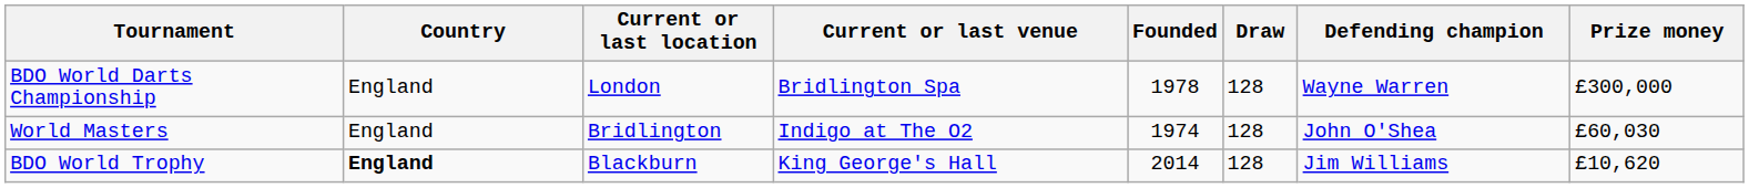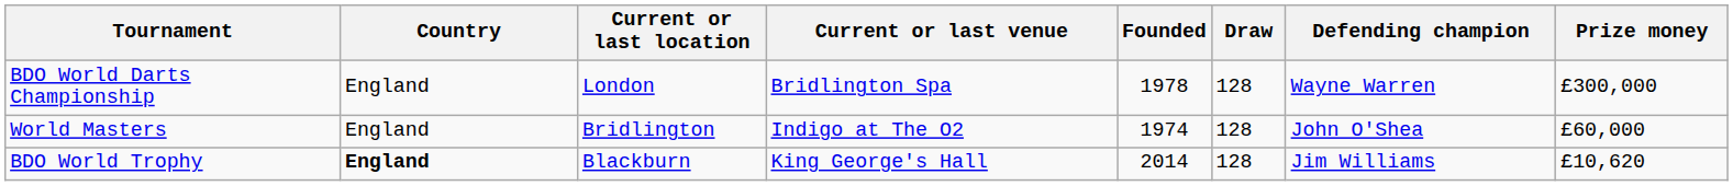 <table class="wikitable sortable" style=font-size:95%>
 <tr>
 <th width=200>Tournament</th>
 <th width=140>Country</th>
 <th width=110>Current or last location</th>
 <th width=210>Current or last venue</th>
 <th width=50>Founded</th>
 <th width=40>Draw</th>
 <th width=160>Defending champion</th>
 <th width=100>Prize money</th>
 </tr>
 <tr>
 <td><a href='#'>BDO World Darts Championship</a></td>
 <td> England</td>
 <td><a href='#'>London</a></td>
 <td><a href='#'>Bridlington Spa</a></td>
 <td align=center>1978</td>
 <td>128</td>
 <td> <a href='#'>Wayne Warren</a></td>
 <td>£300,000</td>
 </tr>
 <tr>
 <td><a href='#'>World Masters</a></td>
 <td> England</td>
 <td><a href='#'>Bridlington</a></td>
 <td><a href='#'>Indigo at The O2</a></td>
 <td align=center>1974</td>
 <td>128</td>
 <td> <a href='#'>John O'Shea</a></td>
-<td>£60,030</td>
+<td>£60,000</td>
 </tr>
 <tr>
 <td><a href='#'>BDO World Trophy</a></td>
 <td><strong> England</strong></td>
 <td><a href='#'>Blackburn</a></td>
 <td><a href='#'>King George's Hall</a></td>
 <td align=center>2014</td>
 <td>128</td>
 <td> <a href='#'>Jim Williams</a></td>
 <td>£10,620</td>
 </tr>
 </table>
